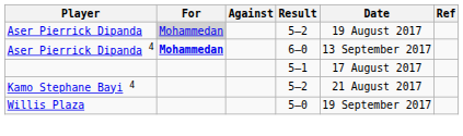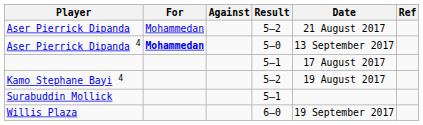 <table class="wikitable sortable">
 <tr>
 <th>Player</th>
 <th>For</th>
 <th>Against</th>
 <th style="text-align:center">Result</th>
 <th>Date</th>
 <th>Ref</th>
 </tr>
 <tr align="center">
 <td align="left"> <a href='#'>Aser Pierrick Dipanda</a></td>
-<td style="background: lightgrey;"><a href='#'>Mohammedan</a></td>
+<td><a href='#'>Mohammedan</a></td>
 <td></td>
 <td align="center">5–2</td>
-<td>19 August 2017</td>
+<td>21 August 2017</td>
 </tr>
 <tr align="center">
 <td align="left"> <a href='#'>Aser Pierrick Dipanda</a> <sup>4</sup></td>
 <td><strong><a href='#'>Mohammedan</a></strong></td>
 <td></td>
-<td align="center">6–0</td>
+<td align="center">5–0</td>
 <td>13 September 2017</td>
 <td></td>
 </tr>
 <tr align="center">
 <td></td>
 <td></td>
 <td></td>
 <td align="center">5–1</td>
 <td>17 August 2017</td>
 <td></td>
 </tr>
 <tr align="center">
 <td align="left"> <a href='#'>Kamo Stephane Bayi</a> <sup>4</sup></td>
 <td></td>
 <td></td>
 <td align="center">5–2</td>
-<td>21 August 2017</td>
+<td>19 August 2017</td>
+<td></td>
+</tr>
+<tr align="center">
+<td align="left"> <a href='#'>Surabuddin Mollick</a></td>
+<td></td>
+<td></td>
+<td align="center">5–1</td>
+<td></td>
 <td></td>
 </tr>
 <tr align="center">
 <td align="left"> <a href='#'>Willis Plaza</a></td>
 <td></td>
 <td></td>
-<td align="center">5–0</td>
+<td align="center">6–0</td>
 <td>19 September 2017</td>
 <td></td>
 </tr>
 </table>
